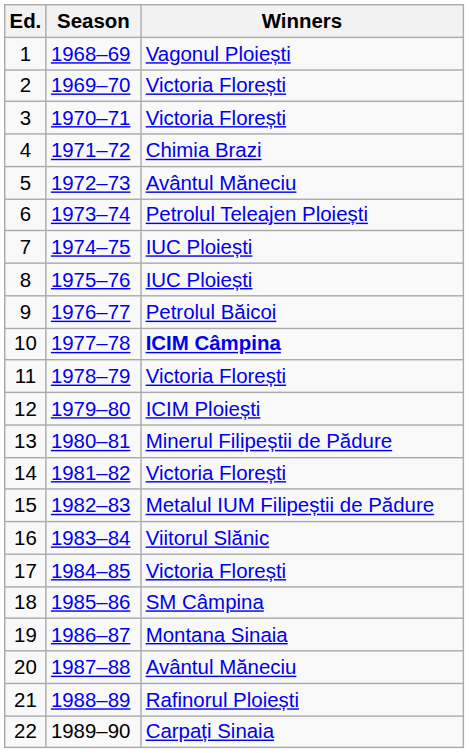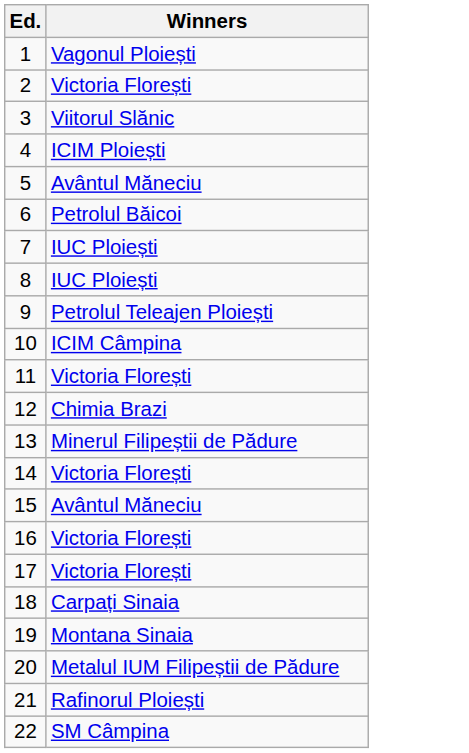 <table class="wikitable" style="font-size:90%">
 <tr>
 <th><abbr>Ed.</abbr></th>
-<th width="60">Season</th>
 <th width="220">Winners</th>
 </tr>
 <tr>
 <td align=center>1</td>
-<td><a href='#'>1968–69</a></td>
 <td><a href='#'>Vagonul Ploiești</a></td>
 </tr>
 <tr>
 <td align=center>2</td>
-<td><a href='#'>1969–70</a></td>
 <td><a href='#'>Victoria Florești</a></td>
 </tr>
 <tr>
 <td align=center>3</td>
-<td><a href='#'>1970–71</a></td>
-<td><a href='#'>Victoria Florești</a></td>
+<td><a href='#'>Viitorul Slănic</a></td>
 </tr>
 <tr>
 <td align=center>4</td>
-<td><a href='#'>1971–72</a></td>
-<td><a href='#'>Chimia Brazi</a></td>
+<td><a href='#'>ICIM Ploiești</a></td>
 </tr>
 <tr>
 <td align=center>5</td>
-<td><a href='#'>1972–73</a></td>
 <td><a href='#'>Avântul Măneciu</a></td>
 </tr>
 <tr>
 <td align=center>6</td>
-<td><a href='#'>1973–74</a></td>
-<td><a href='#'>Petrolul Teleajen Ploiești</a></td>
+<td><a href='#'>Petrolul Băicoi</a></td>
 </tr>
 <tr>
 <td align=center>7</td>
-<td><a href='#'>1974–75</a></td>
 <td><a href='#'>IUC Ploiești</a></td>
 </tr>
 <tr>
 <td align=center>8</td>
-<td><a href='#'>1975–76</a></td>
 <td><a href='#'>IUC Ploiești</a></td>
 </tr>
 <tr>
 <td align=center>9</td>
-<td><a href='#'>1976–77</a></td>
-<td><a href='#'>Petrolul Băicoi</a></td>
+<td><a href='#'>Petrolul Teleajen Ploiești</a></td>
 </tr>
 <tr>
 <td align=center>10</td>
-<td><a href='#'>1977–78</a></td>
-<td><strong><a href='#'>ICIM Câmpina</a></strong></td>
+<td><a href='#'>ICIM Câmpina</a></td>
 </tr>
 <tr>
 <td align=center>11</td>
-<td><a href='#'>1978–79</a></td>
 <td><a href='#'>Victoria Florești</a></td>
 </tr>
 <tr>
 <td align=center>12</td>
-<td><a href='#'>1979–80</a></td>
-<td><a href='#'>ICIM Ploiești</a></td>
+<td><a href='#'>Chimia Brazi</a></td>
 </tr>
 <tr>
 <td align=center>13</td>
-<td><a href='#'>1980–81</a></td>
 <td><a href='#'>Minerul Filipeștii de Pădure</a></td>
 </tr>
 <tr>
 <td align=center>14</td>
-<td><a href='#'>1981–82</a></td>
 <td><a href='#'>Victoria Florești</a></td>
 </tr>
 <tr>
 <td align=center>15</td>
-<td><a href='#'>1982–83</a></td>
-<td><a href='#'>Metalul IUM Filipeștii de Pădure</a></td>
+<td><a href='#'>Avântul Măneciu</a></td>
 </tr>
 <tr>
 <td align=center>16</td>
-<td><a href='#'>1983–84</a></td>
-<td><a href='#'>Viitorul Slănic</a></td>
+<td><a href='#'>Victoria Florești</a></td>
 </tr>
 <tr>
 <td align=center>17</td>
-<td><a href='#'>1984–85</a></td>
 <td><a href='#'>Victoria Florești</a></td>
 </tr>
 <tr>
 <td align=center>18</td>
-<td><a href='#'>1985–86</a></td>
-<td><a href='#'>SM Câmpina</a></td>
+<td><a href='#'>Carpați Sinaia</a></td>
 </tr>
 <tr>
 <td align=center>19</td>
-<td><a href='#'>1986–87</a></td>
 <td><a href='#'>Montana Sinaia</a></td>
 </tr>
 <tr>
 <td align=center>20</td>
-<td><a href='#'>1987–88</a></td>
-<td><a href='#'>Avântul Măneciu</a></td>
+<td><a href='#'>Metalul IUM Filipeștii de Pădure</a></td>
 </tr>
 <tr>
 <td align=center>21</td>
-<td><a href='#'>1988–89</a></td>
 <td><a href='#'>Rafinorul Ploiești</a></td>
 </tr>
 <tr>
 <td align=center>22</td>
-<td>1989–90</td>
-<td><a href='#'>Carpați Sinaia</a></td>
+<td><a href='#'>SM Câmpina</a></td>
 </tr>
 </table>
